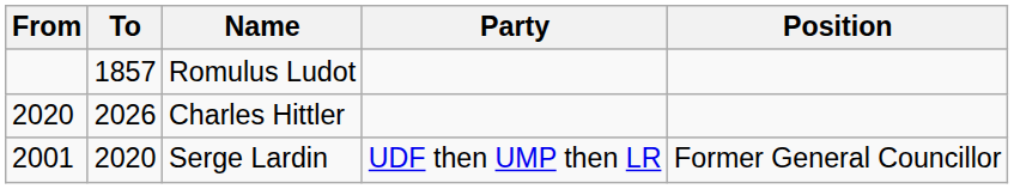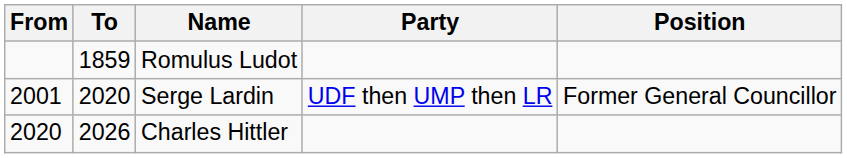 <table class="wikitable">
 <tr>
 <th>From</th>
 <th>To</th>
 <th>Name</th>
 <th>Party</th>
 <th>Position</th>
 </tr>
 <tr>
 <td></td>
-<td>1857</td>
+<td>1859</td>
 <td>Romulus Ludot</td>
-<td></td>
-<td></td>
-</tr>
-<tr>
-<td>2020</td>
-<td>2026</td>
-<td>Charles Hittler</td>
 <td></td>
 <td></td>
 </tr>
 <tr>
 <td>2001</td>
 <td>2020</td>
 <td>Serge Lardin</td>
 <td><a href='#'>UDF</a> then <a href='#'>UMP</a> then <a href='#'>LR</a></td>
 <td>Former General Councillor</td>
 </tr>
+<tr>
+<td>2020</td>
+<td>2026</td>
+<td>Charles Hittler</td>
+<td></td>
+<td></td>
+</tr>
 </table>
